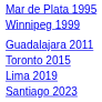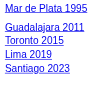 <table>
 <tr>
 <td><a href='#'>Mar de Plata 1995</a></td>
-<td></td>
-<td></td>
-<td></td>
-</tr>
-<tr>
-<td><a href='#'>Winnipeg 1999</a></td>
 <td></td>
 <td></td>
 <td></td>
 </tr>
 <tr>
 <td></td>
 <td></td>
 <td></td>
 <td></td>
 </tr>
 <tr>
 <td></td>
 <td></td>
 <td></td>
 <td></td>
 </tr>
 <tr>
 <td><a href='#'>Guadalajara 2011</a></td>
 <td></td>
 <td></td>
 <td></td>
 </tr>
 <tr>
 <td><a href='#'>Toronto 2015</a></td>
 <td></td>
 <td></td>
 <td></td>
 </tr>
 <tr>
 <td><a href='#'>Lima 2019</a></td>
 <td></td>
 <td></td>
 <td></td>
 </tr>
 <tr>
 <td><a href='#'>Santiago 2023</a></td>
 <td></td>
 <td></td>
 <td></td>
 </tr>
 </table>
